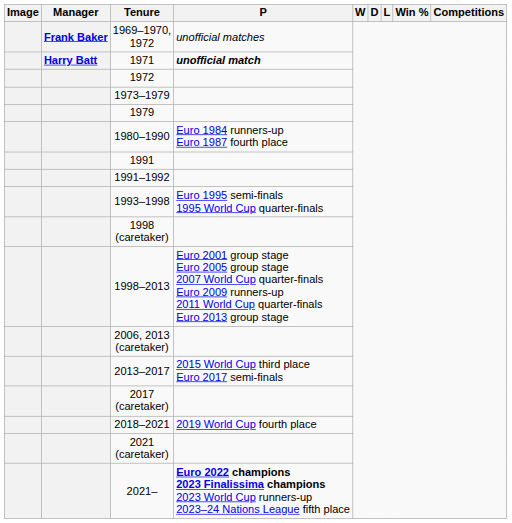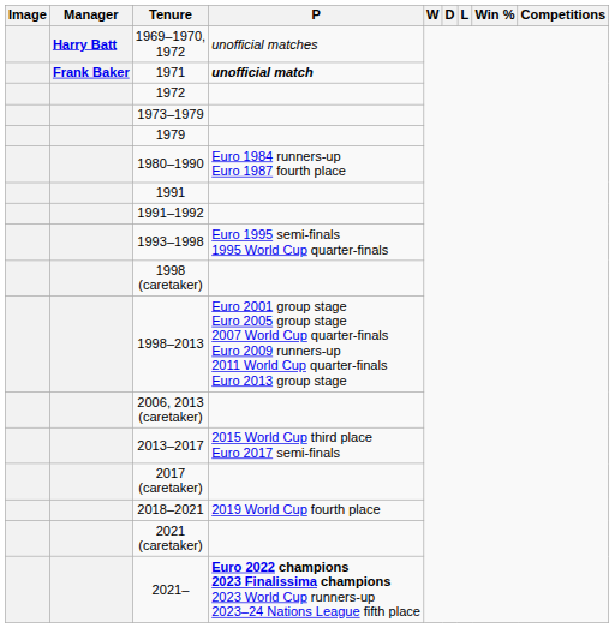 <table class="wikitable sortable plainrowheaders" style="text-align:center;">
 <tr>
 <th scope=col>Image</th>
 <th scope=col>Manager</th>
 <th scope=col>Tenure</th>
 <th scope=col>P</th>
 <th scope=col>W</th>
 <th scope=col>D</th>
 <th scope=col>L</th>
 <th scope=col>Win %</th>
 <th scope=col>Competitions</th>
 </tr>
 <tr>
 <th></th>
-<th scope=row style="text-align: left;" style="text-align:left;"> <a href='#'>Frank Baker</a></th>
+<th scope=row style="text-align: left;" style="text-align:left;"> <a href='#'>Harry Batt</a></th>
 <td>1969–1970,<br> 1972<br></td>
 <td style="text-align: left;"><em>unofficial matches</em></td>
 </tr>
 <tr>
 <th></th>
-<th scope=row style="text-align: left;" style="text-align:left;"> <a href='#'>Harry Batt</a></th>
+<th scope=row style="text-align: left;" style="text-align:left;"> <a href='#'>Frank Baker</a></th>
 <td>1971<br></td>
 <td style="text-align: left;"><strong><em>unofficial match</em></strong></td>
 </tr>
 <tr>
 <th></th>
 <th scope=row style="text-align: left;"> </th>
 <td>1972<br></td>
 <td style="text-align: left;"></td>
 </tr>
 <tr>
 <th></th>
 <th scope=row style="text-align: left;"> </th>
 <td>1973–1979<br></td>
 <td style="text-align: left;"></td>
 </tr>
 <tr>
 <th></th>
 <th scope=row style="text-align: left;"> </th>
 <td>1979<br></td>
 <td style="text-align: left;"></td>
 </tr>
 <tr>
 <th></th>
 <th scope=row style="text-align: left;"> </th>
 <td>1980–1990<br></td>
 <td style="text-align: left;"><a href='#'>Euro 1984</a> runners-up<br><a href='#'>Euro 1987</a> fourth place<br></td>
 </tr>
 <tr>
 <th></th>
 <th scope=row style="text-align: left;"> </th>
 <td>1991<br></td>
 <td style="text-align: left;"></td>
 </tr>
 <tr>
 <th></th>
 <th scope=row style="text-align: left;"> </th>
 <td>1991–1992<br></td>
 <td style="text-align: left;"></td>
 </tr>
 <tr>
 <th></th>
 <th scope=row style="text-align: left;"> </th>
 <td>1993–1998<br></td>
 <td style="text-align: left;"><a href='#'>Euro 1995</a> semi-finals<br><a href='#'>1995 World Cup</a> quarter-finals</td>
 </tr>
 <tr>
 <th></th>
 <th scope=row style="text-align: left;"> </th>
 <td>1998<br>(caretaker)<br></td>
 <td style="text-align: left;"></td>
 </tr>
 <tr>
 <th></th>
 <th scope=row style="text-align: left;"> </th>
 <td>1998–2013<br></td>
 <td style="text-align: left;"><a href='#'>Euro 2001</a> group stage<br><a href='#'>Euro 2005</a> group stage<br><a href='#'>2007 World Cup</a> quarter-finals<br><a href='#'>Euro 2009</a> runners-up<br><a href='#'>2011 World Cup</a> quarter-finals<br><a href='#'>Euro 2013</a> group stage</td>
 </tr>
 <tr>
 <th></th>
 <th scope=row style="text-align: left;"> </th>
 <td>2006, 2013<br>(caretaker)<br></td>
 <td style="text-align: left;"></td>
 </tr>
 <tr>
 <th></th>
 <th scope=row style="text-align: left;"> </th>
 <td>2013–2017<br></td>
 <td style="text-align: left;"><a href='#'>2015 World Cup</a> third place<br><a href='#'>Euro 2017</a> semi-finals</td>
 </tr>
 <tr>
 <th></th>
 <th scope=row style="text-align: left;"> </th>
 <td>2017<br>(caretaker)<br></td>
 <td style="text-align: left;"></td>
 </tr>
 <tr>
 <th></th>
 <th scope=row style="text-align: left;"> </th>
 <td>2018–2021<br></td>
 <td style="text-align: left;"><a href='#'>2019 World Cup</a> fourth place</td>
 </tr>
 <tr>
 <th></th>
 <th scope=row style="text-align: left;"> </th>
 <td>2021<br>(caretaker)<br></td>
 <td style="text-align: left;"></td>
 </tr>
 <tr>
 <th></th>
 <th scope=row style="text-align: left;"> </th>
 <td>2021–<br></td>
 <td style="text-align: left;"><strong><a href='#'>Euro 2022</a> champions</strong><br><strong><a href='#'>2023 Finalissima</a> champions</strong><br><a href='#'>2023 World Cup</a> runners-up<br><a href='#'>2023–24 Nations League</a> fifth place</td>
 </tr>
 </table>
